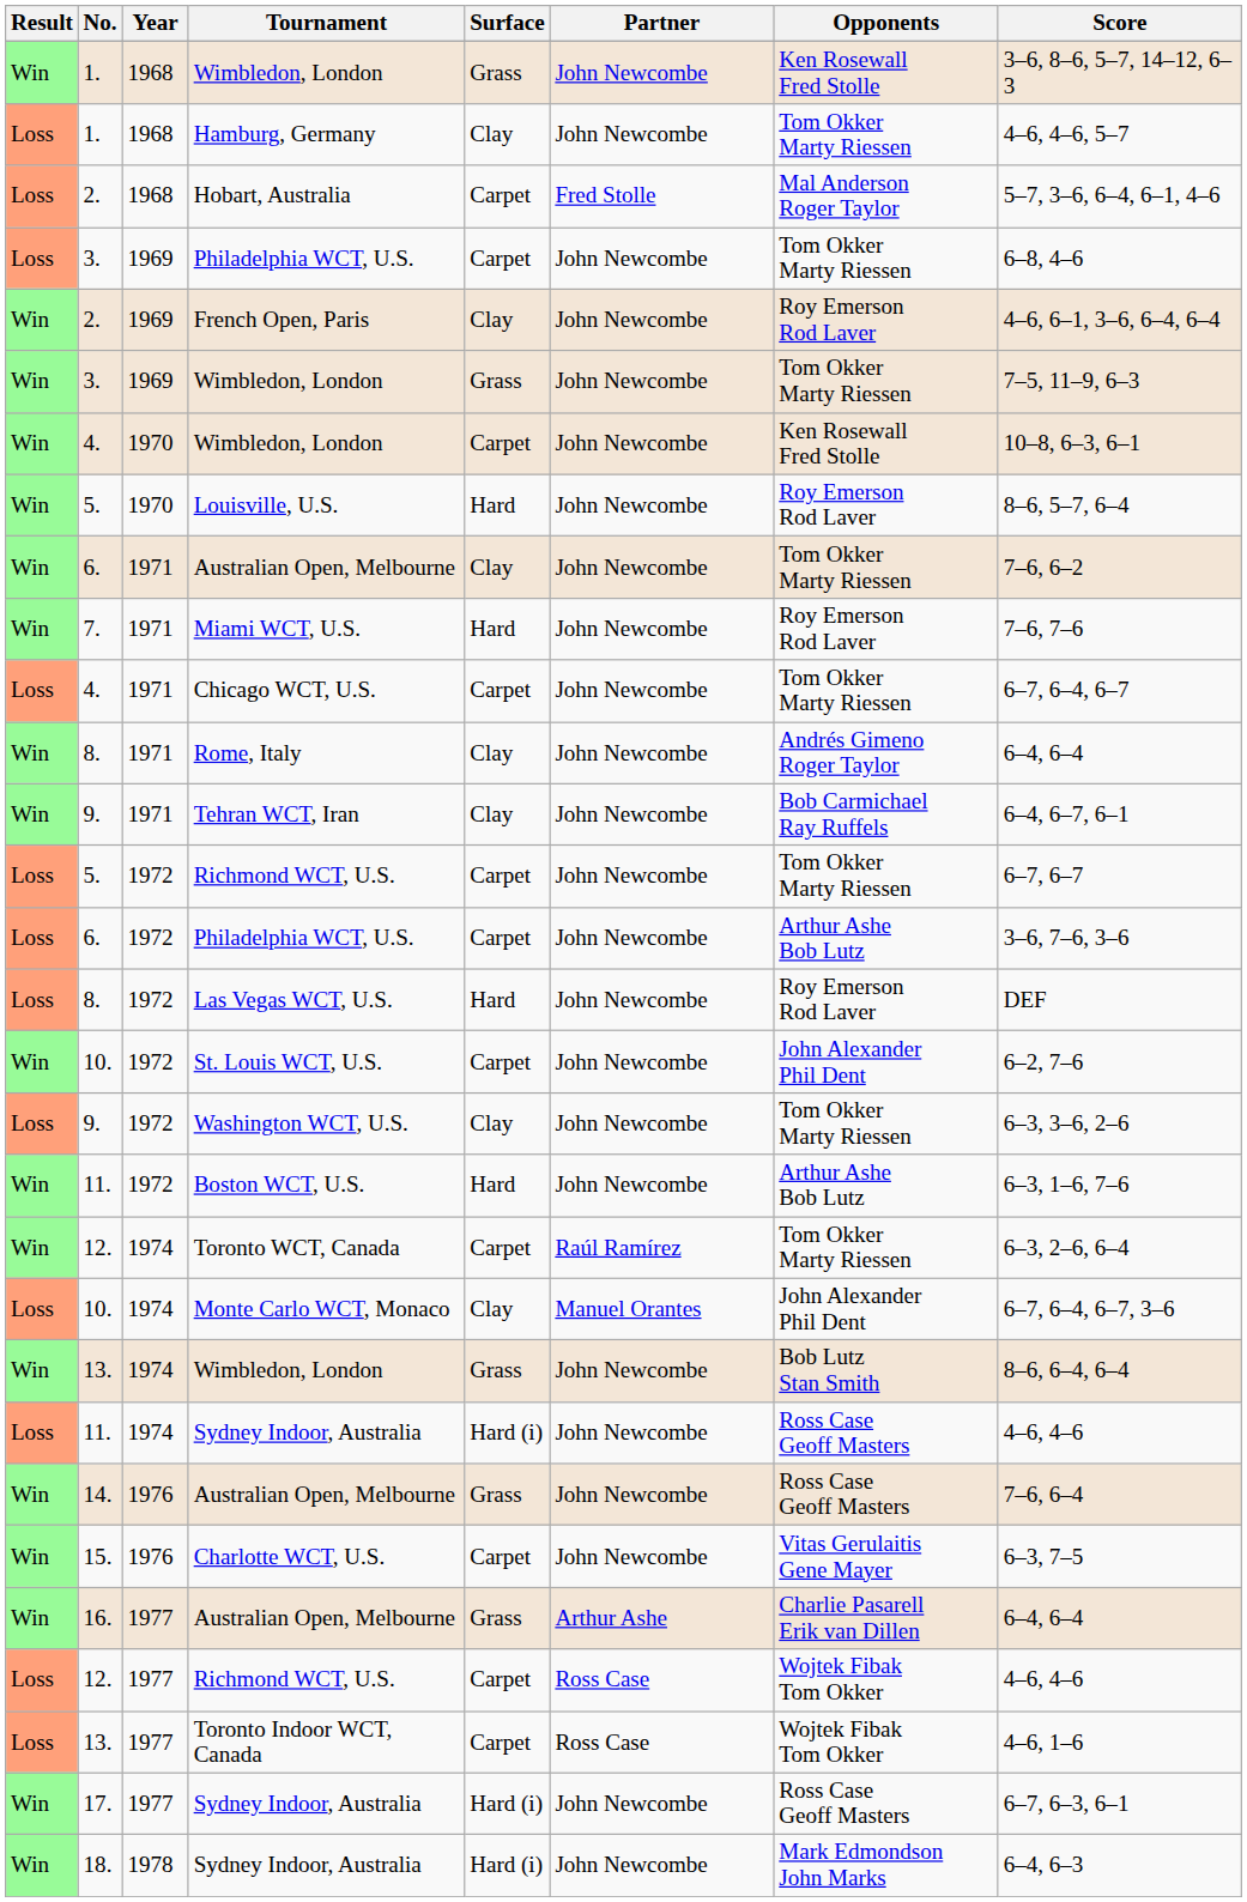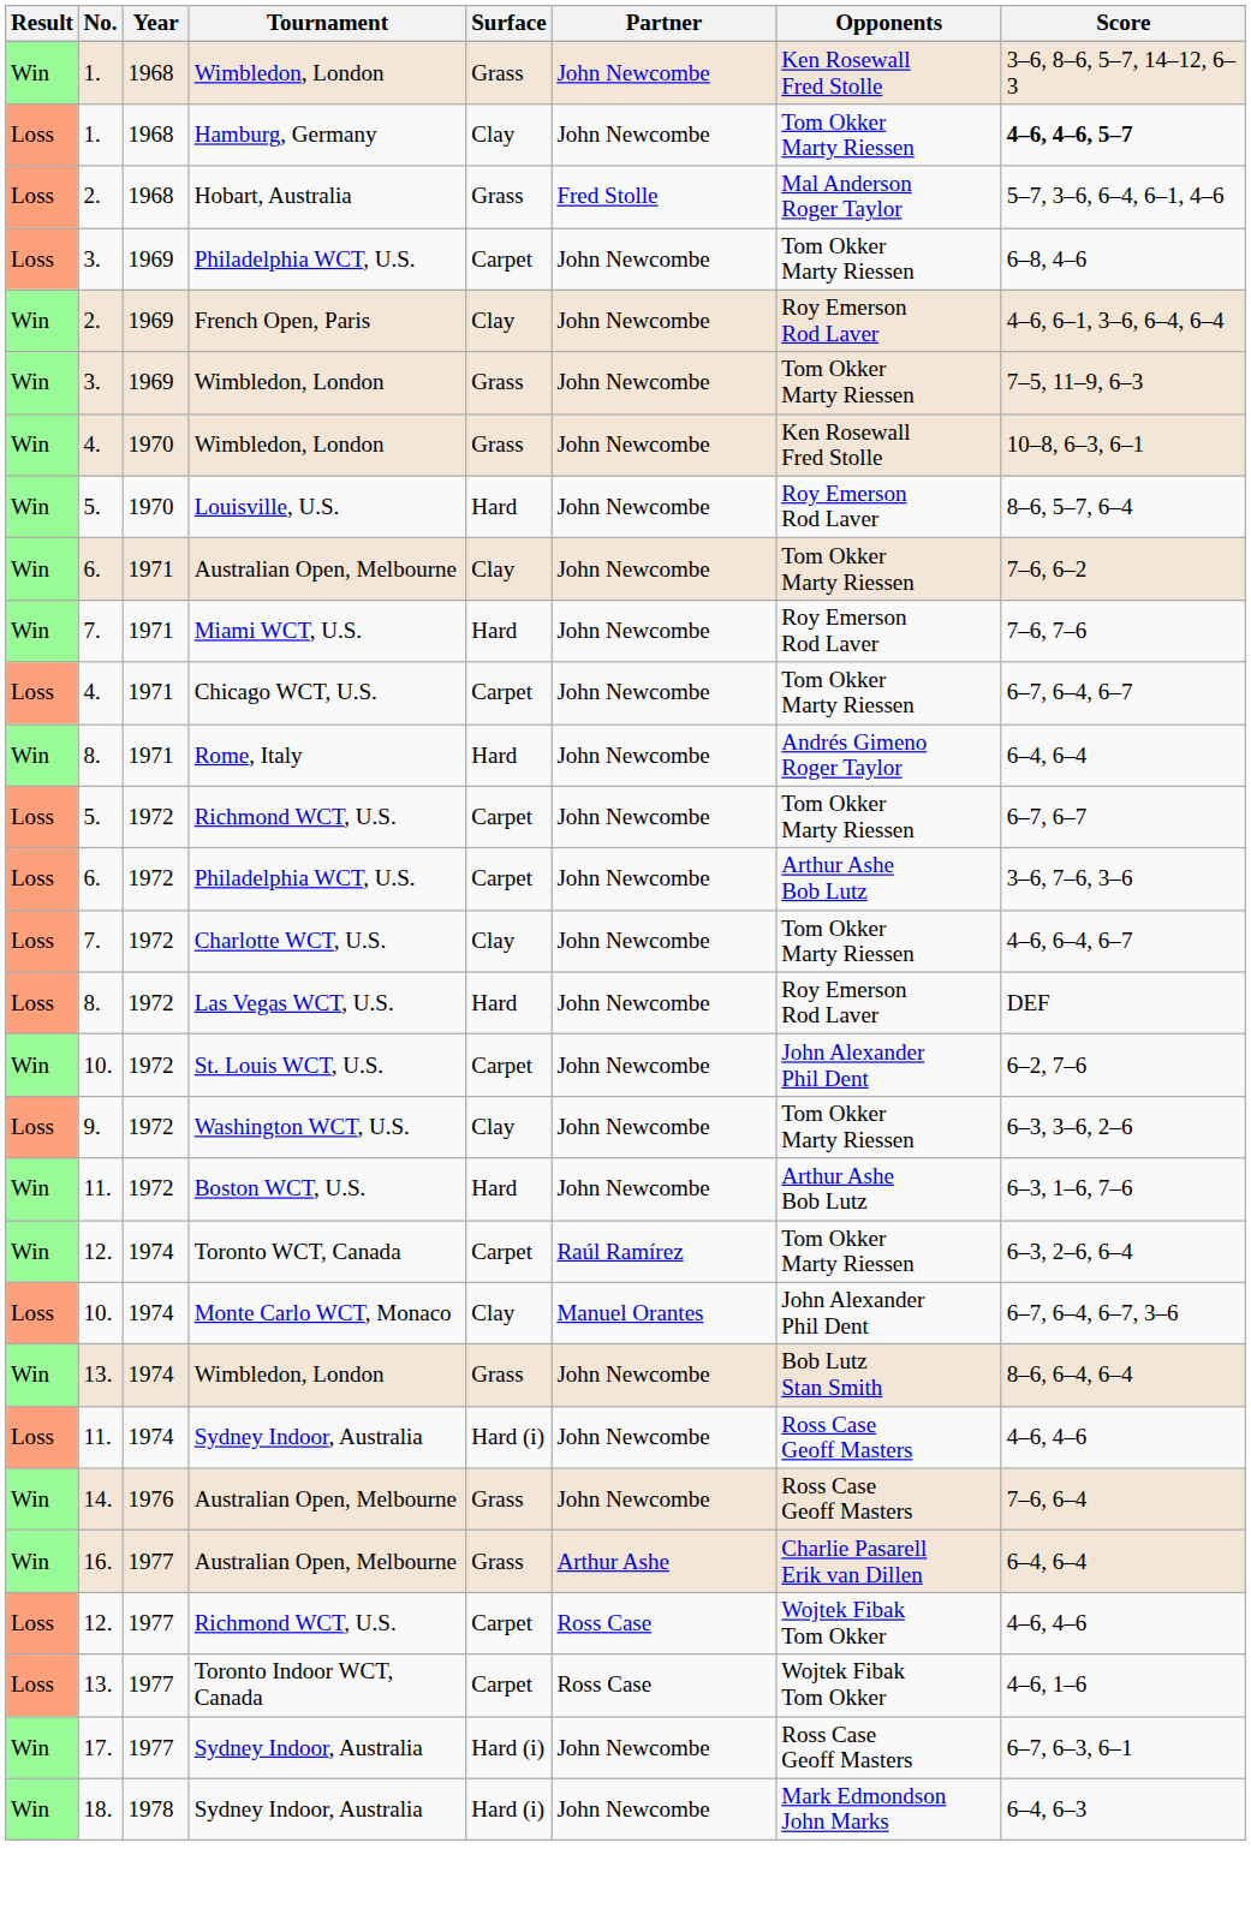 <table class="sortable wikitable">
 <tr>
 <th style="width:40px">Result</th>
 <th style="width:20px">No.</th>
 <th style="width:40px">Year</th>
 <th style="width:200px">Tournament</th>
 <th style="width:50px">Surface</th>
 <th style="width:160px">Partner</th>
 <th style="width:160px">Opponents</th>
 <th style="width:180px" class="unsortable">Score</th>
 </tr>
 <tr>
 </tr>
 <tr style="background:#f3e6d7;">
 <td style="background:#98fb98;">Win</td>
 <td>1.</td>
 <td>1968</td>
 <td><a href='#'>Wimbledon</a>, London</td>
 <td>Grass</td>
 <td> <a href='#'>John Newcombe</a></td>
 <td> <a href='#'>Ken Rosewall</a> <br>  <a href='#'>Fred Stolle</a></td>
 <td>3–6, 8–6, 5–7, 14–12, 6–3</td>
 </tr>
 <tr>
 <td style="background:#ffa07a;">Loss</td>
 <td>1.</td>
 <td>1968</td>
 <td><a href='#'>Hamburg</a>, Germany</td>
 <td>Clay</td>
 <td> John Newcombe</td>
 <td> <a href='#'>Tom Okker</a> <br>  <a href='#'>Marty Riessen</a></td>
-<td>4–6, 4–6, 5–7</td>
+<td><strong>4–6, 4–6, 5–7</strong></td>
 </tr>
 <tr>
 <td style="background:#ffa07a;">Loss</td>
 <td>2.</td>
 <td>1968</td>
 <td>Hobart, Australia</td>
-<td>Carpet</td>
+<td>Grass</td>
 <td> <a href='#'>Fred Stolle</a></td>
 <td> <a href='#'>Mal Anderson</a> <br>  <a href='#'>Roger Taylor</a></td>
 <td>5–7, 3–6, 6–4, 6–1, 4–6</td>
 </tr>
 <tr>
 <td style="background:#ffa07a;">Loss</td>
 <td>3.</td>
 <td>1969</td>
 <td><a href='#'>Philadelphia WCT</a>, U.S.</td>
 <td>Carpet</td>
 <td> John Newcombe</td>
 <td> Tom Okker <br>  Marty Riessen</td>
 <td>6–8, 4–6</td>
 </tr>
 <tr style="background:#f3e6d7;">
 <td style="background:#98fb98;">Win</td>
 <td>2.</td>
 <td>1969</td>
 <td>French Open, Paris</td>
 <td>Clay</td>
 <td> John Newcombe</td>
 <td> Roy Emerson <br>  <a href='#'>Rod Laver</a></td>
 <td>4–6, 6–1, 3–6, 6–4, 6–4</td>
 </tr>
 <tr style="background:#f3e6d7;">
 <td style="background:#98fb98;">Win</td>
 <td>3.</td>
 <td>1969</td>
 <td>Wimbledon, London</td>
 <td>Grass</td>
 <td> John Newcombe</td>
 <td> Tom Okker <br>  Marty Riessen</td>
 <td>7–5, 11–9, 6–3</td>
 </tr>
 <tr style="background:#f3e6d7;">
 <td style="background:#98fb98;">Win</td>
 <td>4.</td>
 <td>1970</td>
 <td>Wimbledon, London</td>
-<td>Carpet</td>
+<td>Grass</td>
 <td> John Newcombe</td>
 <td> Ken Rosewall <br>  Fred Stolle</td>
 <td>10–8, 6–3, 6–1</td>
 </tr>
 <tr>
 <td style="background:#98fb98;">Win</td>
 <td>5.</td>
 <td>1970</td>
 <td><a href='#'>Louisville</a>, U.S.</td>
 <td>Hard</td>
 <td> John Newcombe</td>
 <td> <a href='#'>Roy Emerson</a> <br>  Rod Laver</td>
 <td>8–6, 5–7, 6–4</td>
 </tr>
 <tr style="background:#f3e6d7;">
 <td style="background:#98fb98;">Win</td>
 <td>6.</td>
 <td>1971</td>
 <td>Australian Open, Melbourne</td>
 <td>Clay</td>
 <td> John Newcombe</td>
 <td> Tom Okker <br>  Marty Riessen</td>
 <td>7–6, 6–2</td>
 </tr>
 <tr>
 <td style="background:#98fb98;">Win</td>
 <td>7.</td>
 <td>1971</td>
 <td><a href='#'>Miami WCT</a>, U.S.</td>
 <td>Hard</td>
 <td> John Newcombe</td>
 <td> Roy Emerson <br>  Rod Laver</td>
 <td>7–6, 7–6</td>
 </tr>
 <tr>
 <td style="background:#ffa07a;">Loss</td>
 <td>4.</td>
 <td>1971</td>
 <td>Chicago WCT, U.S.</td>
 <td>Carpet</td>
 <td> John Newcombe</td>
 <td> Tom Okker <br>  Marty Riessen</td>
 <td>6–7, 6–4, 6–7</td>
 </tr>
 <tr>
 <td style="background:#98fb98;">Win</td>
 <td>8.</td>
 <td>1971</td>
 <td><a href='#'>Rome</a>, Italy</td>
-<td>Clay</td>
+<td>Hard</td>
 <td> John Newcombe</td>
 <td> <a href='#'>Andrés Gimeno</a> <br>  <a href='#'>Roger Taylor</a></td>
 <td>6–4, 6–4</td>
-</tr>
-<tr>
-<td style="background:#98fb98;">Win</td>
-<td>9.</td>
-<td>1971</td>
-<td><a href='#'>Tehran WCT</a>, Iran</td>
-<td>Clay</td>
-<td> John Newcombe</td>
-<td> <a href='#'>Bob Carmichael</a> <br>  <a href='#'>Ray Ruffels</a></td>
-<td>6–4, 6–7, 6–1</td>
 </tr>
 <tr>
 <td style="background:#ffa07a;">Loss</td>
 <td>5.</td>
 <td>1972</td>
 <td><a href='#'>Richmond WCT</a>, U.S.</td>
 <td>Carpet</td>
 <td> John Newcombe</td>
 <td> Tom Okker <br>  Marty Riessen</td>
 <td>6–7, 6–7</td>
 </tr>
 <tr>
 <td style="background:#ffa07a;">Loss</td>
 <td>6.</td>
 <td>1972</td>
 <td><a href='#'>Philadelphia WCT</a>, U.S.</td>
 <td>Carpet</td>
 <td> John Newcombe</td>
 <td> <a href='#'>Arthur Ashe</a> <br>  <a href='#'>Bob Lutz</a></td>
 <td>3–6, 7–6, 3–6</td>
+</tr>
+<tr>
+<td style="background:#ffa07a;">Loss</td>
+<td>7.</td>
+<td>1972</td>
+<td><a href='#'>Charlotte WCT</a>, U.S.</td>
+<td>Clay</td>
+<td> John Newcombe</td>
+<td> Tom Okker <br>  Marty Riessen</td>
+<td>4–6, 6–4, 6–7</td>
 </tr>
 <tr>
 <td style="background:#ffa07a;">Loss</td>
 <td>8.</td>
 <td>1972</td>
 <td><a href='#'>Las Vegas WCT</a>, U.S.</td>
 <td>Hard</td>
 <td> John Newcombe</td>
 <td> Roy Emerson <br>  Rod Laver</td>
 <td>DEF</td>
 </tr>
 <tr>
 <td style="background:#98fb98;">Win</td>
 <td>10.</td>
 <td>1972</td>
 <td><a href='#'>St. Louis WCT</a>, U.S.</td>
 <td>Carpet</td>
 <td> John Newcombe</td>
 <td> <a href='#'>John Alexander</a> <br>  <a href='#'>Phil Dent</a></td>
 <td>6–2, 7–6</td>
 </tr>
 <tr>
 <td style="background:#ffa07a;">Loss</td>
 <td>9.</td>
 <td>1972</td>
 <td><a href='#'>Washington WCT</a>, U.S.</td>
 <td>Clay</td>
 <td> John Newcombe</td>
 <td> Tom Okker <br>  Marty Riessen</td>
 <td>6–3, 3–6, 2–6</td>
 </tr>
 <tr>
 <td style="background:#98fb98;">Win</td>
 <td>11.</td>
 <td>1972</td>
 <td><a href='#'>Boston WCT</a>, U.S.</td>
 <td>Hard</td>
 <td> John Newcombe</td>
 <td> <a href='#'>Arthur Ashe</a> <br>  Bob Lutz</td>
 <td>6–3, 1–6, 7–6</td>
 </tr>
 <tr>
 <td style="background:#98fb98;">Win</td>
 <td>12.</td>
 <td>1974</td>
 <td>Toronto WCT, Canada</td>
 <td>Carpet</td>
 <td> <a href='#'>Raúl Ramírez</a></td>
 <td> Tom Okker <br>  Marty Riessen</td>
 <td>6–3, 2–6, 6–4</td>
 </tr>
 <tr>
 <td style="background:#ffa07a;">Loss</td>
 <td>10.</td>
 <td>1974</td>
 <td><a href='#'>Monte Carlo WCT</a>, Monaco</td>
 <td>Clay</td>
 <td> <a href='#'>Manuel Orantes</a></td>
 <td> John Alexander <br>  Phil Dent</td>
 <td>6–7, 6–4, 6–7, 3–6</td>
 </tr>
 <tr style="background:#f3e6d7;">
 <td style="background:#98fb98;">Win</td>
 <td>13.</td>
 <td>1974</td>
 <td>Wimbledon, London</td>
 <td>Grass</td>
 <td> John Newcombe</td>
 <td> Bob Lutz <br>  <a href='#'>Stan Smith</a></td>
 <td>8–6, 6–4, 6–4</td>
 </tr>
 <tr>
 <td style="background:#ffa07a;">Loss</td>
 <td>11.</td>
 <td>1974</td>
 <td><a href='#'>Sydney Indoor</a>, Australia</td>
 <td>Hard (i)</td>
 <td> John Newcombe</td>
 <td> <a href='#'>Ross Case</a> <br>  <a href='#'>Geoff Masters</a></td>
 <td>4–6, 4–6</td>
 </tr>
 <tr style="background:#f3e6d7;">
 <td style="background:#98fb98;">Win</td>
 <td>14.</td>
 <td>1976</td>
 <td>Australian Open, Melbourne</td>
 <td>Grass</td>
 <td> John Newcombe</td>
 <td> Ross Case <br>  Geoff Masters</td>
 <td>7–6, 6–4</td>
 </tr>
-<tr>
-<td style="background:#98fb98;">Win</td>
-<td>15.</td>
-<td>1976</td>
-<td><a href='#'>Charlotte WCT</a>, U.S.</td>
-<td>Carpet</td>
-<td> John Newcombe</td>
-<td> <a href='#'>Vitas Gerulaitis</a> <br>  <a href='#'>Gene Mayer</a></td>
-<td>6–3, 7–5</td>
-</tr>
 <tr style="background:#f3e6d7;">
 <td style="background:#98fb98;">Win</td>
 <td>16.</td>
 <td>1977</td>
 <td>Australian Open, Melbourne</td>
 <td>Grass</td>
 <td> <a href='#'>Arthur Ashe</a></td>
 <td> <a href='#'>Charlie Pasarell</a> <br>  <a href='#'>Erik van Dillen</a></td>
 <td>6–4, 6–4</td>
 </tr>
 <tr>
 <td style="background:#ffa07a;">Loss</td>
 <td>12.</td>
 <td>1977</td>
 <td><a href='#'>Richmond WCT</a>, U.S.</td>
 <td>Carpet</td>
 <td> <a href='#'>Ross Case</a></td>
 <td> <a href='#'>Wojtek Fibak</a> <br>  Tom Okker</td>
 <td>4–6, 4–6</td>
 </tr>
 <tr>
 <td style="background:#ffa07a;">Loss</td>
 <td>13.</td>
 <td>1977</td>
 <td>Toronto Indoor WCT, Canada</td>
 <td>Carpet</td>
 <td> Ross Case</td>
 <td> Wojtek Fibak <br>  Tom Okker</td>
 <td>4–6, 1–6</td>
 </tr>
 <tr>
 <td style="background:#98fb98;">Win</td>
 <td>17.</td>
 <td>1977</td>
 <td><a href='#'>Sydney Indoor</a>, Australia</td>
 <td>Hard (i)</td>
 <td> John Newcombe</td>
 <td> Ross Case <br>  Geoff Masters</td>
 <td>6–7, 6–3, 6–1</td>
 </tr>
 <tr>
 <td style="background:#98fb98;">Win</td>
 <td>18.</td>
 <td>1978</td>
 <td>Sydney Indoor, Australia</td>
 <td>Hard (i)</td>
 <td> John Newcombe</td>
 <td> <a href='#'>Mark Edmondson</a> <br>  <a href='#'>John Marks</a></td>
 <td>6–4, 6–3</td>
 </tr>
 </table>
